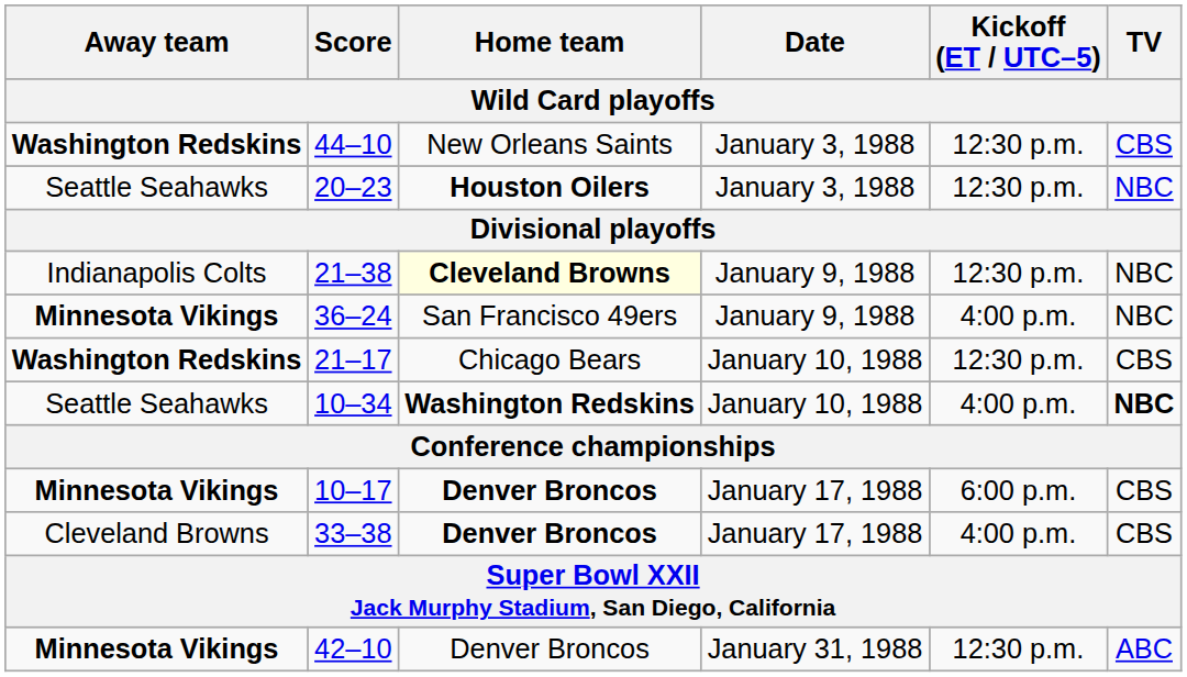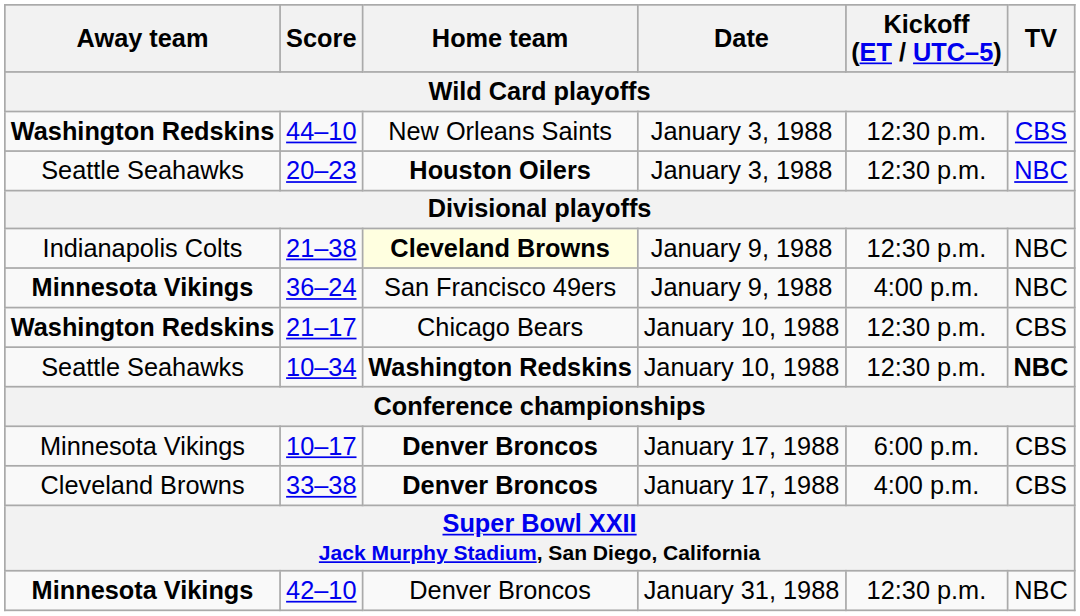 <table class="wikitable" style="font-size:92%; text-align:center;">
 <tr>
 <th>Away team</th>
 <th>Score</th>
 <th>Home team</th>
 <th>Date</th>
 <th>Kickoff<br>(<a href='#'>ET</a> / <a href='#'>UTC–5</a>)</th>
 <th>TV</th>
 </tr>
 <tr>
 <th colspan="6">Wild Card playoffs</th>
 </tr>
 <tr>
 <td><strong>Washington Redskins</strong></td>
 <td><a href='#'>44–10</a></td>
 <td>New Orleans Saints</td>
 <td>January 3, 1988</td>
 <td>12:30 p.m.</td>
 <td><a href='#'>CBS</a></td>
 </tr>
 <tr>
 <td>Seattle Seahawks</td>
 <td><a href='#'>20–23 </a></td>
 <td><strong>Houston Oilers</strong></td>
 <td>January 3, 1988</td>
 <td>12:30 p.m.</td>
 <td><a href='#'>NBC</a></td>
 </tr>
 <tr>
 <th colspan="6">Divisional playoffs</th>
 </tr>
 <tr>
 <td>Indianapolis Colts</td>
 <td><a href='#'>21–38</a></td>
 <td style="background: lightyellow;"><strong>Cleveland Browns</strong></td>
 <td>January 9, 1988</td>
 <td>12:30 p.m.</td>
 <td>NBC</td>
 </tr>
 <tr>
 <td><strong>Minnesota Vikings</strong></td>
 <td><a href='#'>36–24</a></td>
 <td>San Francisco 49ers</td>
 <td>January 9, 1988</td>
 <td>4:00 p.m.</td>
 <td>NBC</td>
 </tr>
 <tr>
 <td><strong>Washington Redskins</strong></td>
 <td><a href='#'>21–17</a></td>
 <td>Chicago Bears</td>
 <td>January 10, 1988</td>
 <td>12:30 p.m.</td>
 <td>CBS</td>
 </tr>
 <tr>
 <td>Seattle Seahawks</td>
 <td><a href='#'>10–34</a></td>
 <td><strong>Washington Redskins</strong></td>
 <td>January 10, 1988</td>
-<td>4:00 p.m.</td>
+<td>12:30 p.m.</td>
 <td><strong>NBC</strong></td>
 </tr>
 <tr>
 <th colspan="6">Conference championships</th>
 </tr>
 <tr>
-<td><strong>Minnesota Vikings</strong></td>
+<td>Minnesota Vikings</td>
 <td><a href='#'>10–17</a></td>
 <td><strong>Denver Broncos</strong></td>
 <td>January 17, 1988</td>
 <td>6:00 p.m.</td>
 <td>CBS</td>
 </tr>
 <tr>
 <td>Cleveland Browns</td>
 <td><a href='#'>33–38</a></td>
 <td><strong>Denver Broncos</strong></td>
 <td>January 17, 1988</td>
 <td>4:00 p.m.</td>
 <td>CBS</td>
 </tr>
 <tr>
 <th colspan="6"><a href='#'>Super Bowl XXII</a><br><small><a href='#'>Jack Murphy Stadium</a>, San Diego, California</small></th>
 </tr>
 <tr>
 <td><strong>Minnesota Vikings</strong></td>
 <td><a href='#'>42–10</a></td>
 <td>Denver Broncos</td>
 <td>January 31, 1988</td>
 <td>12:30 p.m.</td>
-<td><a href='#'>ABC</a></td>
+<td>NBC</td>
 </tr>
 </table>
